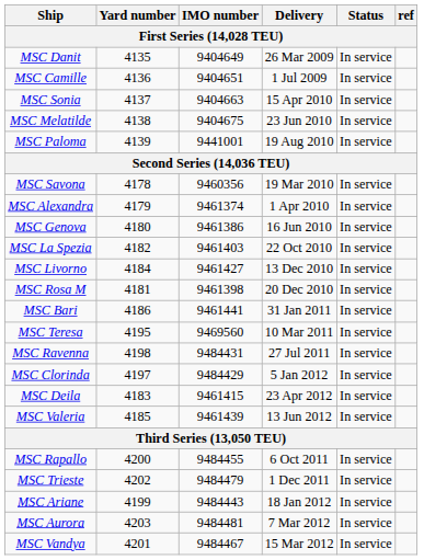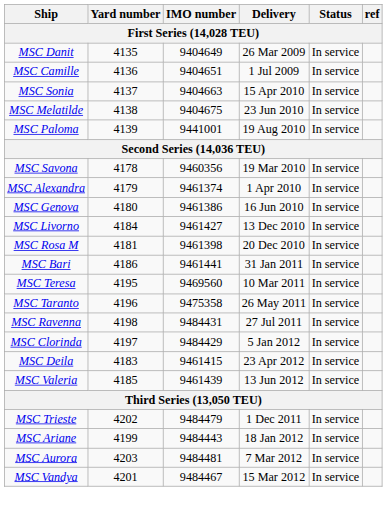 <table class="wikitable" style="text-align:center">
 <tr>
 <th>Ship</th>
 <th>Yard number</th>
 <th>IMO number</th>
 <th>Delivery</th>
 <th>Status</th>
 <th>ref</th>
 </tr>
 <tr>
 <th colspan="6">First Series (14,028 TEU)</th>
 </tr>
 <tr>
 <td><em><a href='#'>MSC Danit</a></em></td>
 <td>4135</td>
 <td>9404649</td>
 <td>26 Mar 2009</td>
 <td>In service</td>
 <td></td>
 </tr>
 <tr>
 <td><em><a href='#'>MSC Camille</a></em></td>
 <td>4136</td>
 <td>9404651</td>
 <td>1 Jul 2009</td>
 <td>In service</td>
 <td></td>
 </tr>
 <tr>
 <td><em><a href='#'>MSC Sonia</a></em></td>
 <td>4137</td>
 <td>9404663</td>
 <td>15 Apr 2010</td>
 <td>In service</td>
 <td></td>
 </tr>
 <tr>
 <td><em><a href='#'>MSC Melatilde</a></em></td>
 <td>4138</td>
 <td>9404675</td>
 <td>23 Jun 2010</td>
 <td>In service</td>
 <td></td>
 </tr>
 <tr>
 <td><em><a href='#'>MSC Paloma</a></em></td>
 <td>4139</td>
 <td>9441001</td>
 <td>19 Aug 2010</td>
 <td>In service</td>
 <td></td>
 </tr>
 <tr>
 <th colspan="6">Second Series (14,036 TEU)</th>
 </tr>
 <tr>
 <td><em><a href='#'>MSC Savona</a></em></td>
 <td>4178</td>
 <td>9460356</td>
 <td>19 Mar 2010</td>
 <td>In service</td>
 <td></td>
 </tr>
 <tr>
 <td><em><a href='#'>MSC Alexandra</a></em></td>
 <td>4179</td>
 <td>9461374</td>
 <td>1 Apr 2010</td>
 <td>In service</td>
 <td></td>
 </tr>
 <tr>
 <td><em><a href='#'>MSC Genova</a></em></td>
 <td>4180</td>
 <td>9461386</td>
 <td>16 Jun 2010</td>
 <td>In service</td>
 <td></td>
 </tr>
 <tr>
-<td><em><a href='#'>MSC La Spezia</a></em></td>
-<td>4182</td>
-<td>9461403</td>
-<td>22 Oct 2010</td>
-<td>In service</td>
-<td></td>
-</tr>
-<tr>
 <td><em><a href='#'>MSC Livorno</a></em></td>
 <td>4184</td>
 <td>9461427</td>
 <td>13 Dec 2010</td>
 <td>In service</td>
 <td></td>
 </tr>
 <tr>
 <td><em><a href='#'>MSC Rosa M</a></em></td>
 <td>4181</td>
 <td>9461398</td>
 <td>20 Dec 2010</td>
 <td>In service</td>
 <td></td>
 </tr>
 <tr>
 <td><em><a href='#'>MSC Bari</a></em></td>
 <td>4186</td>
 <td>9461441</td>
 <td>31 Jan 2011</td>
 <td>In service</td>
 <td></td>
 </tr>
 <tr>
 <td><em><a href='#'>MSC Teresa</a></em></td>
 <td>4195</td>
 <td>9469560</td>
 <td>10 Mar 2011</td>
+<td>In service</td>
+<td></td>
+</tr>
+<tr>
+<td><em><a href='#'>MSC Taranto</a></em></td>
+<td>4196</td>
+<td>9475358</td>
+<td>26 May 2011</td>
 <td>In service</td>
 <td></td>
 </tr>
 <tr>
 <td><em><a href='#'>MSC Ravenna</a></em></td>
 <td>4198</td>
 <td>9484431</td>
 <td>27 Jul 2011</td>
 <td>In service</td>
 <td></td>
 </tr>
 <tr>
 <td><em><a href='#'>MSC Clorinda</a></em></td>
 <td>4197</td>
 <td>9484429</td>
 <td>5 Jan 2012</td>
 <td>In service</td>
 <td></td>
 </tr>
 <tr>
 <td><em><a href='#'>MSC Deila</a></em></td>
 <td>4183</td>
 <td>9461415</td>
 <td>23 Apr 2012</td>
 <td>In service</td>
 <td></td>
 </tr>
 <tr>
 <td><em><a href='#'>MSC Valeria</a></em></td>
 <td>4185</td>
 <td>9461439</td>
 <td>13 Jun 2012</td>
 <td>In service</td>
 <td></td>
 </tr>
 <tr>
 <th colspan="6">Third Series (13,050 TEU)</th>
 </tr>
 <tr>
-<td><em><a href='#'>MSC Rapallo</a></em></td>
-<td>4200</td>
-<td>9484455</td>
-<td>6 Oct 2011</td>
-<td>In service</td>
-<td></td>
-</tr>
-<tr>
 <td><em><a href='#'>MSC Trieste</a></em></td>
 <td>4202</td>
 <td>9484479</td>
 <td>1 Dec 2011</td>
 <td>In service</td>
 <td></td>
 </tr>
 <tr>
 <td><em><a href='#'>MSC Ariane</a></em></td>
 <td>4199</td>
 <td>9484443</td>
 <td>18 Jan 2012</td>
 <td>In service</td>
 <td></td>
 </tr>
 <tr>
 <td><em><a href='#'>MSC Aurora</a></em></td>
 <td>4203</td>
 <td>9484481</td>
 <td>7 Mar 2012</td>
 <td>In service</td>
 <td></td>
 </tr>
 <tr>
 <td><em><a href='#'>MSC Vandya</a></em></td>
 <td>4201</td>
 <td>9484467</td>
 <td>15 Mar 2012</td>
 <td>In service</td>
 <td></td>
 </tr>
 </table>
